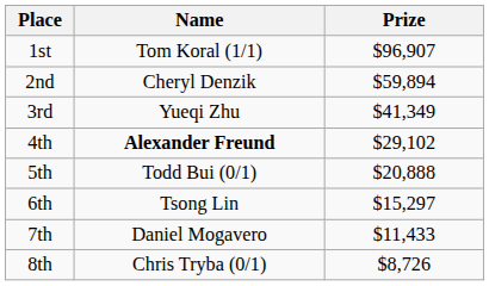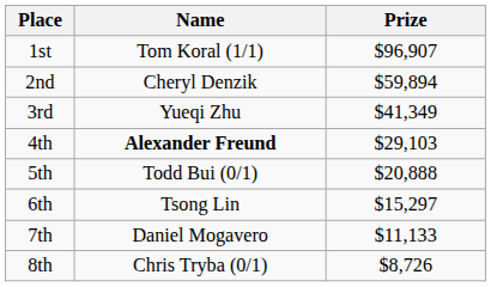 <table class="wikitable">
 <tr>
 <th width="50">Place</th>
 <th width="200">Name</th>
 <th width="125">Prize</th>
 </tr>
 <tr>
 <td align = "center">1st</td>
 <td align = "center">Tom Koral (1/1)</td>
 <td align = "center">$96,907</td>
 </tr>
 <tr>
 <td align = "center">2nd</td>
 <td align = "center">Cheryl Denzik</td>
 <td align = "center">$59,894</td>
 </tr>
 <tr>
 <td align = "center">3rd</td>
 <td align = "center">Yueqi Zhu</td>
 <td align = "center">$41,349</td>
 </tr>
 <tr>
 <td align = "center">4th</td>
 <td align = "center"><strong>Alexander Freund</strong></td>
-<td align = "center">$29,102</td>
+<td align = "center">$29,103</td>
 </tr>
 <tr>
 <td align = "center">5th</td>
 <td align = "center">Todd Bui (0/1)</td>
 <td align = "center">$20,888</td>
 </tr>
 <tr>
 <td align = "center">6th</td>
 <td align = "center">Tsong Lin</td>
 <td align = "center">$15,297</td>
 </tr>
 <tr>
 <td align = "center">7th</td>
 <td align = "center">Daniel Mogavero</td>
-<td align = "center">$11,433</td>
+<td align = "center">$11,133</td>
 </tr>
 <tr>
 <td align = "center">8th</td>
 <td align = "center">Chris Tryba (0/1)</td>
 <td align = "center">$8,726</td>
 </tr>
 </table>
